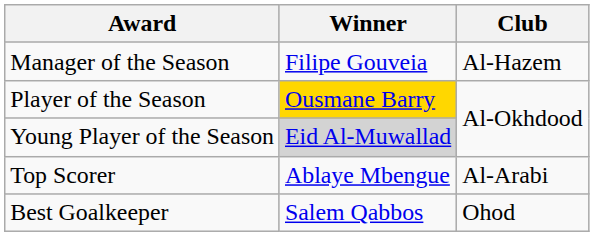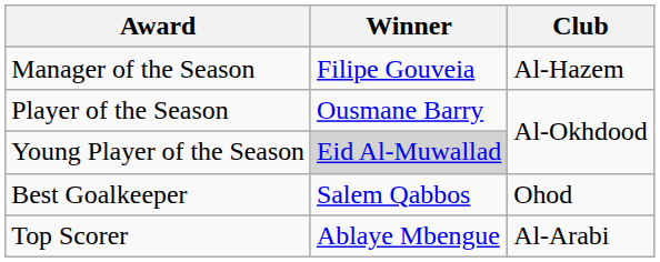 <table class="wikitable">
 <tr>
 <th>Award</th>
 <th>Winner</th>
 <th>Club</th>
 </tr>
 <tr>
 <td>Manager of the Season</td>
 <td> <a href='#'>Filipe Gouveia</a></td>
 <td>Al-Hazem</td>
 </tr>
 <tr>
 <td>Player of the Season</td>
-<td style="background: gold;"> <a href='#'>Ousmane Barry</a></td>
+<td> <a href='#'>Ousmane Barry</a></td>
 <td rowspan="2">Al-Okhdood</td>
 </tr>
 <tr>
 <td>Young Player of the Season</td>
 <td style="background: lightgrey;"> <a href='#'>Eid Al-Muwallad</a></td>
 </tr>
 <tr>
+<td>Best Goalkeeper</td>
+<td> <a href='#'>Salem Qabbos</a></td>
+<td>Ohod</td>
+</tr>
+<tr>
 <td>Top Scorer</td>
 <td> <a href='#'>Ablaye Mbengue</a></td>
 <td>Al-Arabi</td>
 </tr>
-<tr>
-<td>Best Goalkeeper</td>
-<td> <a href='#'>Salem Qabbos</a></td>
-<td>Ohod</td>
-</tr>
 </table>
